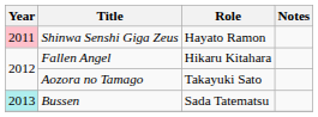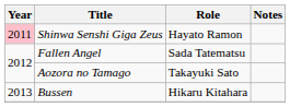 <table class="wikitable">
 <tr>
 <th>Year</th>
 <th>Title</th>
 <th>Role</th>
 <th>Notes</th>
 </tr>
 <tr>
 <td style="background: pink;">2011</td>
 <td><em>Shinwa Senshi Giga Zeus</em></td>
 <td>Hayato Ramon</td>
 <td></td>
 </tr>
 <tr>
 <td rowspan=2>2012</td>
 <td><em>Fallen Angel </em></td>
-<td>Hikaru Kitahara</td>
+<td>Sada Tatematsu</td>
 <td></td>
 </tr>
 <tr>
 <td><em>Aozora no Tamago </em></td>
 <td>Takayuki Sato</td>
 <td></td>
 </tr>
 <tr>
-<td style="background: paleturquoise;">2013</td>
+<td>2013</td>
 <td><em>Bussen</em></td>
-<td>Sada Tatematsu</td>
+<td>Hikaru Kitahara</td>
 <td></td>
 </tr>
 <tr>
 </tr>
 </table>
